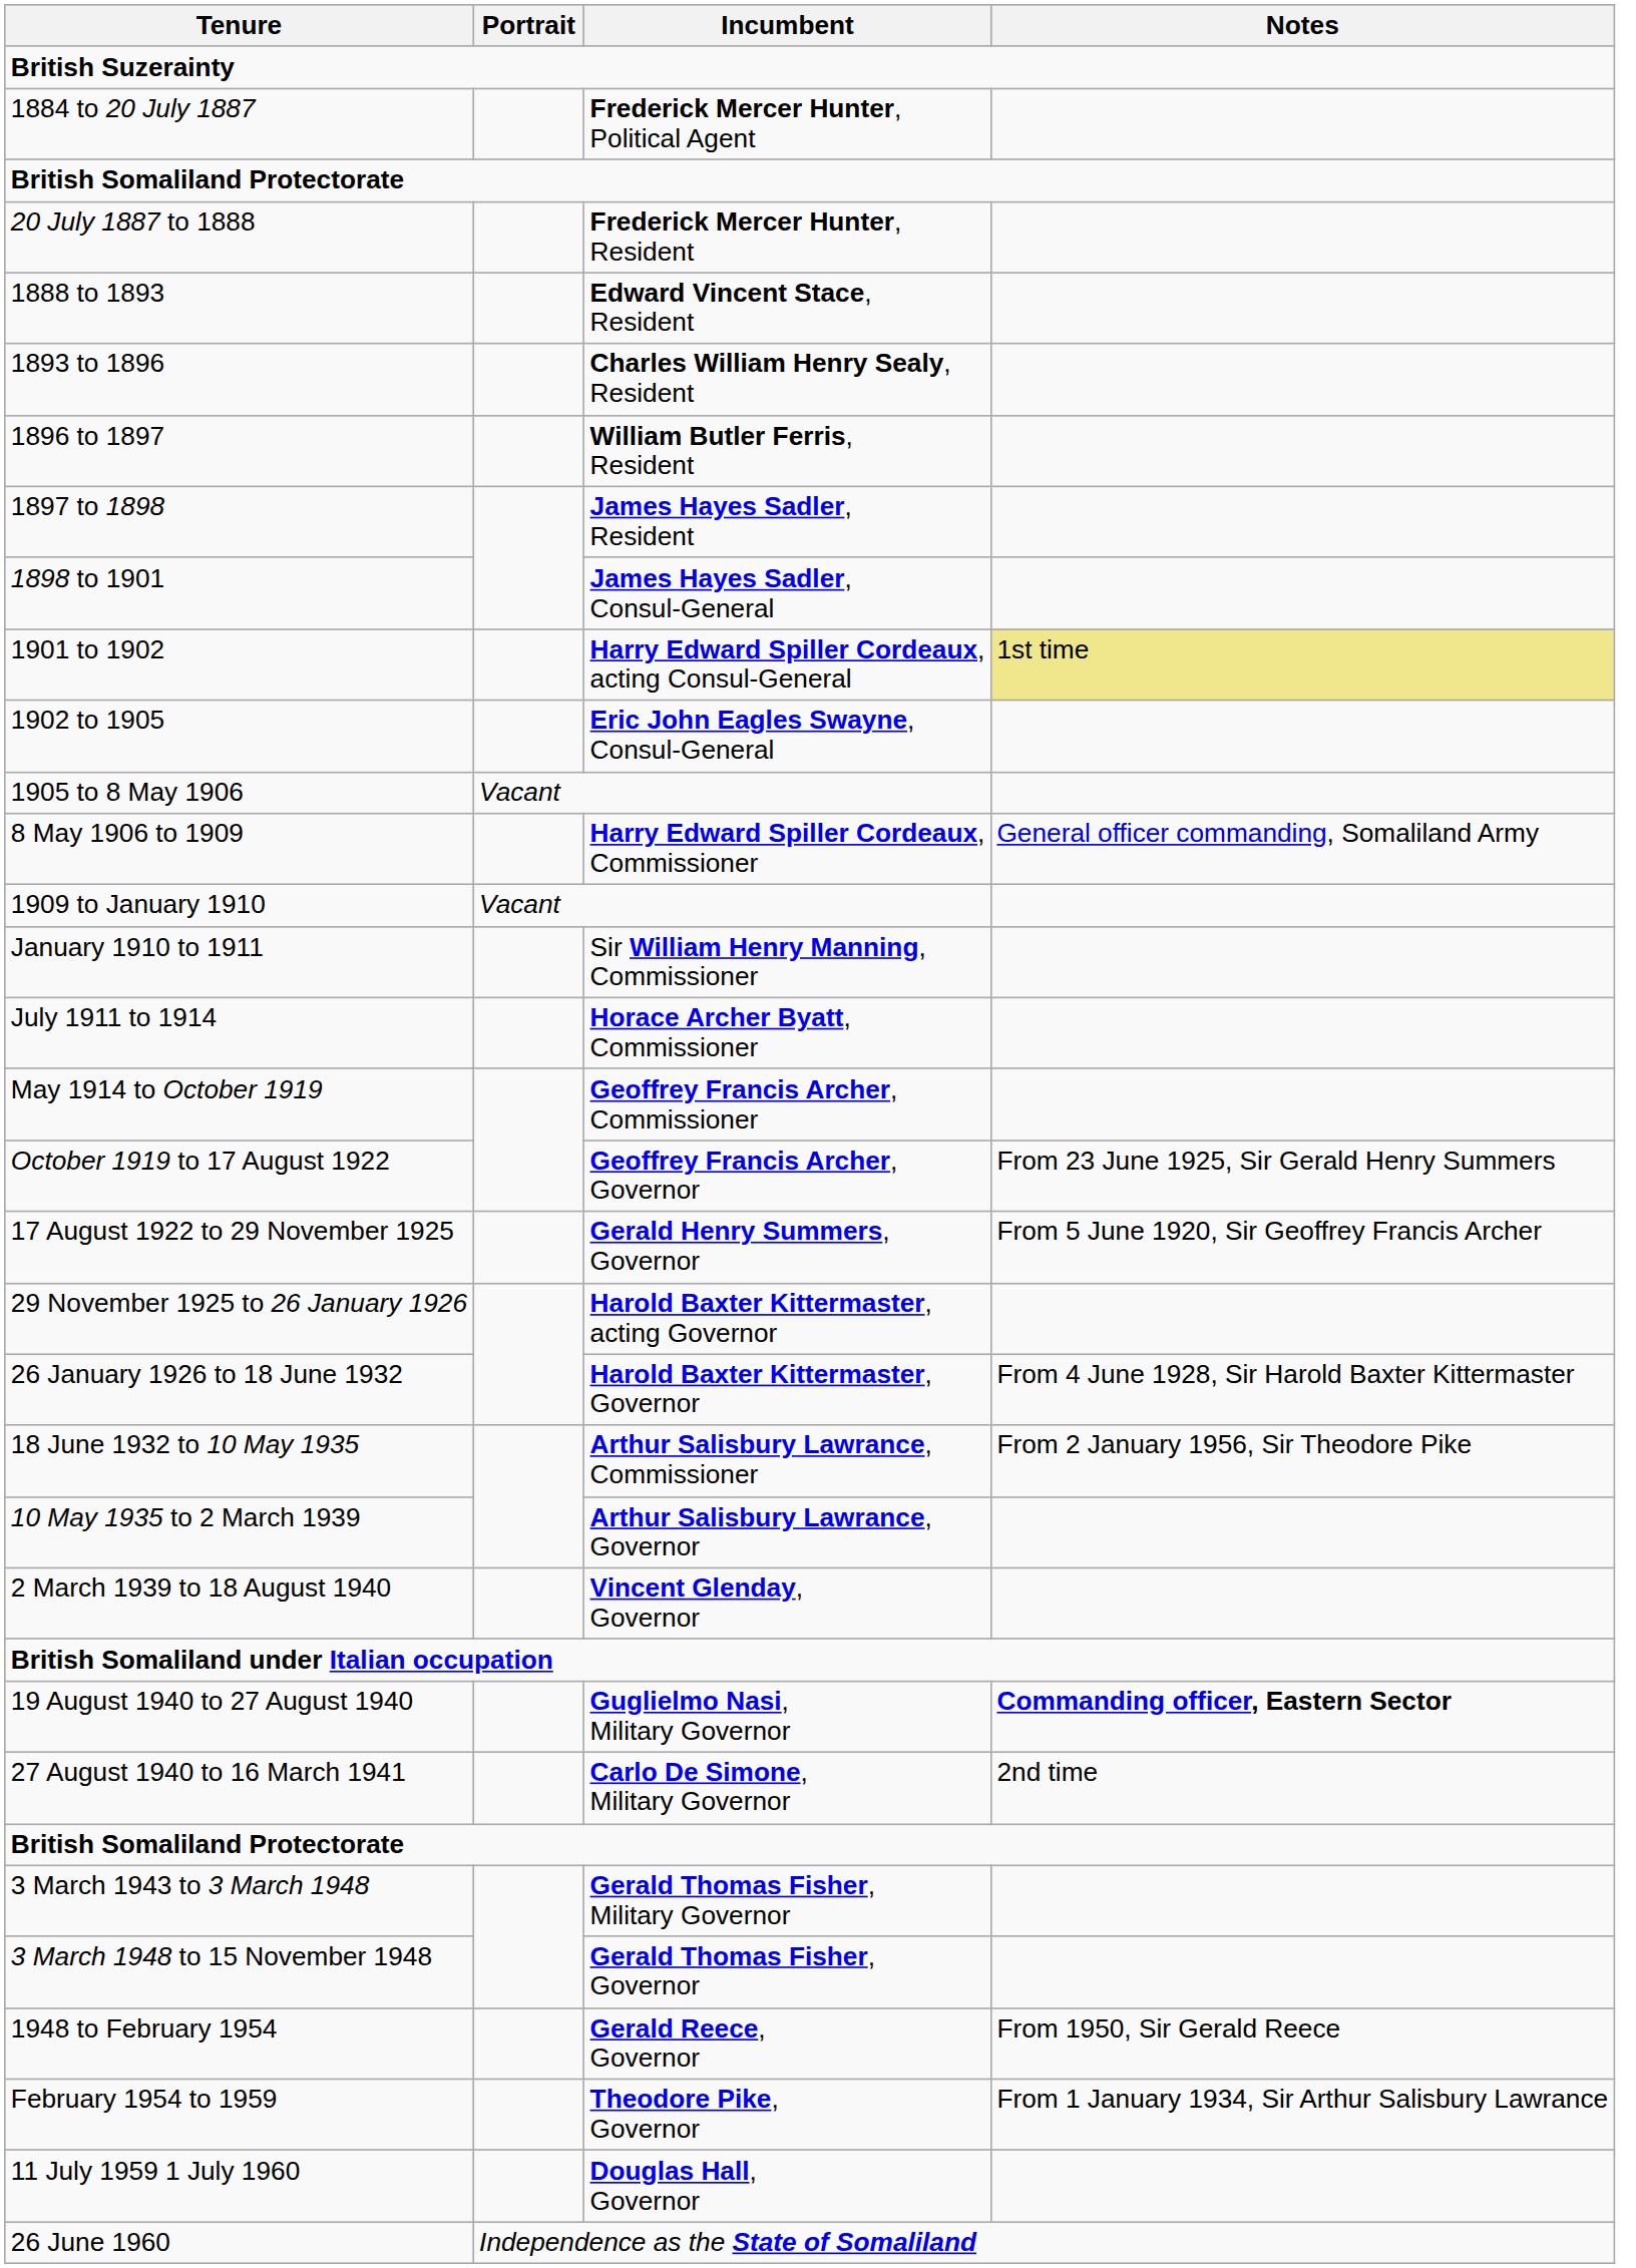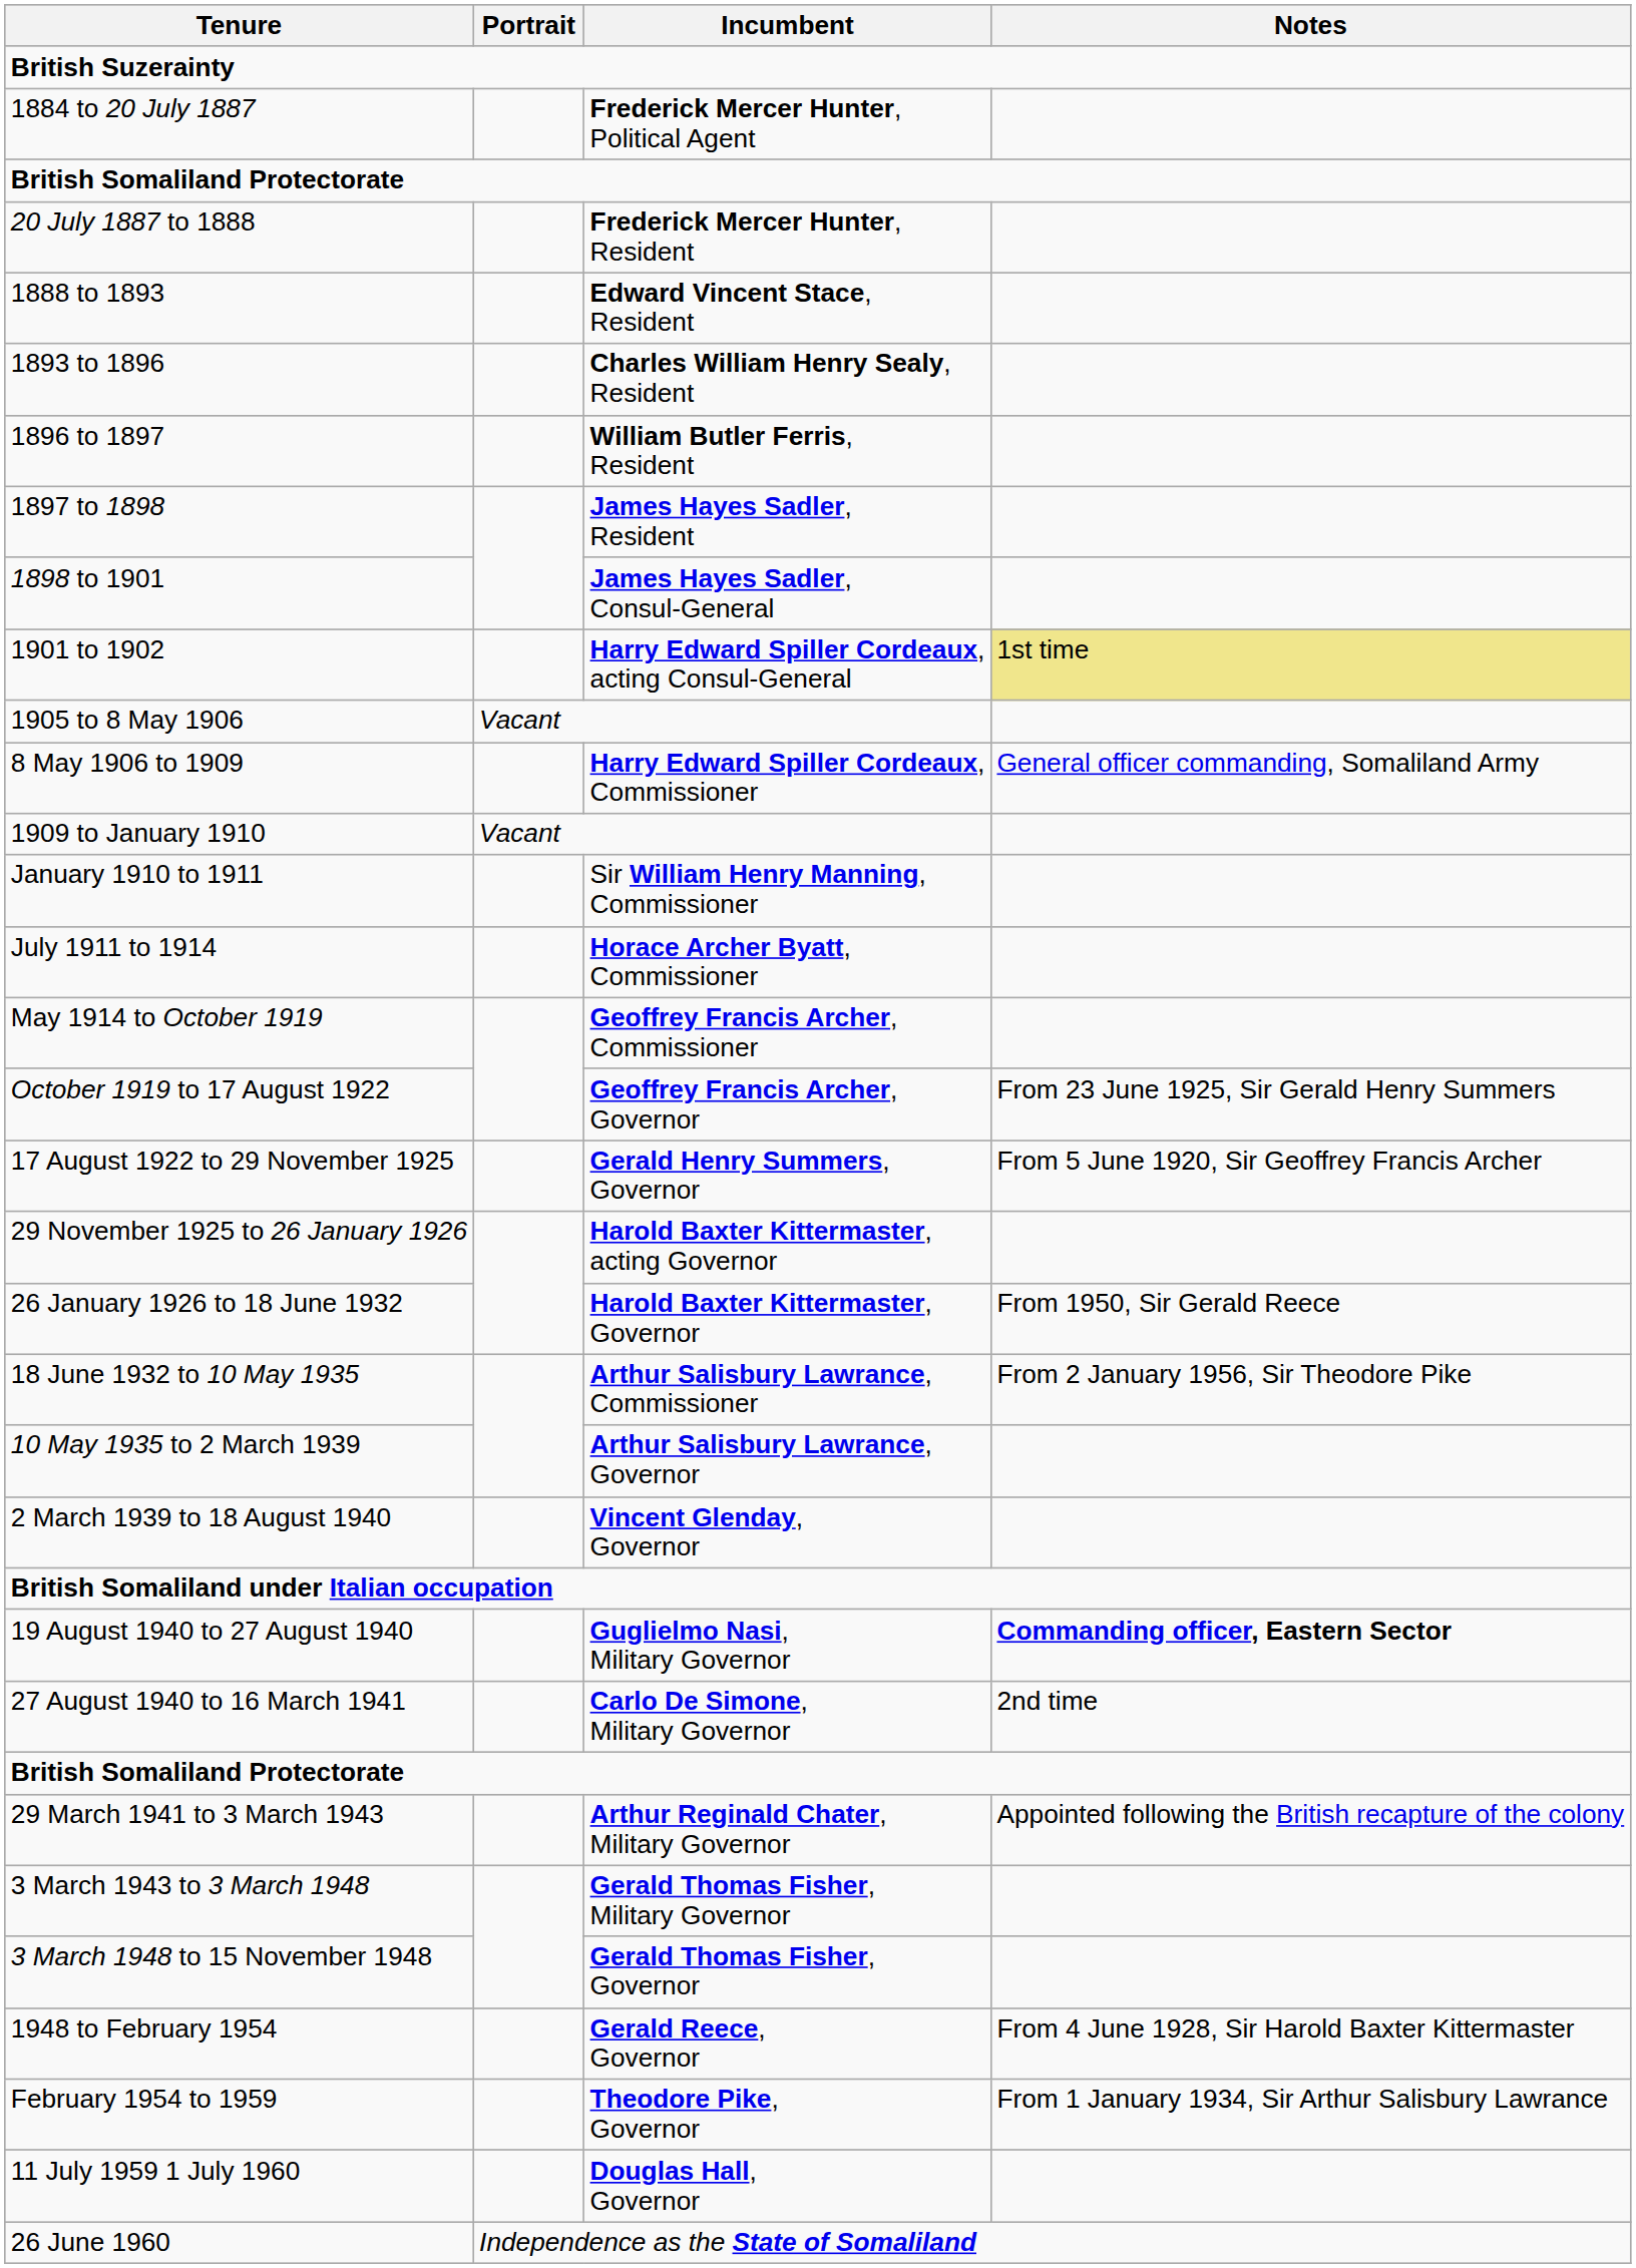 <table class="wikitable">
 <tr align=left>
 <th>Tenure</th>
 <th width=60px>Portrait</th>
 <th>Incumbent</th>
 <th>Notes</th>
 </tr>
 <tr valign=top>
 <td colspan="4"><strong>British Suzerainty</strong></td>
 </tr>
 <tr valign=top>
 <td>1884 to <em>20 July 1887</em></td>
 <td></td>
 <td><strong>Frederick Mercer Hunter</strong>, <br>Political Agent</td>
 <td></td>
 </tr>
 <tr valign=top>
 <td colspan="4"><strong>British Somaliland Protectorate</strong></td>
 </tr>
 <tr valign=top>
 <td><em>20 July 1887</em> to 1888</td>
 <td></td>
 <td><strong>Frederick Mercer Hunter</strong>, <br>Resident</td>
 <td></td>
 </tr>
 <tr valign=top>
 <td>1888 to 1893</td>
 <td></td>
 <td><strong>Edward Vincent Stace</strong>, <br>Resident</td>
 <td></td>
 </tr>
 <tr valign=top>
 <td>1893 to 1896</td>
 <td></td>
 <td><strong>Charles William Henry Sealy</strong>, <br>Resident</td>
 <td></td>
 </tr>
 <tr valign=top>
 <td>1896 to 1897</td>
 <td></td>
 <td><strong>William Butler Ferris</strong>, <br>Resident</td>
 <td></td>
 </tr>
 <tr valign=top>
 <td>1897 to <em>1898</em></td>
 <td rowspan=2></td>
 <td><strong><a href='#'>James Hayes Sadler</a></strong>, <br>Resident</td>
 <td></td>
 </tr>
 <tr valign=top>
 <td><em>1898</em> to 1901</td>
 <td><strong><a href='#'>James Hayes Sadler</a></strong>, <br>Consul-General</td>
 <td></td>
 </tr>
 <tr valign=top>
 <td>1901 to 1902</td>
 <td></td>
 <td><strong><a href='#'>Harry Edward Spiller Cordeaux</a></strong>, <br>acting Consul-General</td>
 <td style="background: khaki;">1st time</td>
 </tr>
 <tr valign=top>
-<td>1902 to 1905</td>
-<td></td>
-<td><strong><a href='#'>Eric John Eagles Swayne</a></strong>, <br>Consul-General</td>
-<td></td>
-</tr>
-<tr valign=top>
 <td>1905 to 8 May 1906</td>
 <td colspan=2><em>Vacant</em></td>
 <td></td>
 </tr>
 <tr valign=top>
 <td>8 May 1906 to 1909</td>
 <td></td>
 <td><strong><a href='#'>Harry Edward Spiller Cordeaux</a></strong>, <br>Commissioner</td>
 <td><a href='#'>General officer commanding</a>, Somaliland Army</td>
 </tr>
 <tr valign=top>
 <td>1909 to January 1910</td>
 <td colspan=2><em>Vacant</em></td>
 <td></td>
 </tr>
 <tr valign=top>
 <td>January 1910 to 1911</td>
 <td></td>
 <td>Sir <strong><a href='#'>William Henry Manning</a></strong>, <br>Commissioner</td>
 <td></td>
 </tr>
 <tr valign=top>
 <td>July 1911 to 1914</td>
 <td></td>
 <td><strong><a href='#'>Horace Archer Byatt</a></strong>, <br>Commissioner</td>
 <td></td>
 </tr>
 <tr valign=top>
 <td>May 1914 to <em>October 1919</em></td>
 <td rowspan=2></td>
 <td><strong><a href='#'>Geoffrey Francis Archer</a></strong>, <br>Commissioner</td>
 <td></td>
 </tr>
 <tr valign=top>
 <td><em>October 1919</em> to 17 August 1922</td>
 <td><strong><a href='#'>Geoffrey Francis Archer</a></strong>, <br>Governor</td>
 <td>From 23 June 1925, Sir Gerald Henry Summers</td>
 </tr>
 <tr valign=top>
 <td>17 August 1922 to 29 November 1925</td>
 <td></td>
 <td><strong><a href='#'>Gerald Henry Summers</a></strong>, <br>Governor</td>
 <td>From 5 June 1920, Sir Geoffrey Francis Archer</td>
 </tr>
 <tr valign=top>
 <td>29 November 1925 to <em>26 January 1926</em></td>
 <td rowspan=2></td>
 <td><strong><a href='#'>Harold Baxter Kittermaster</a></strong>, <br>acting Governor</td>
 <td></td>
 </tr>
 <tr valign=top>
 <td>26 January 1926 to 18 June 1932</td>
 <td><strong><a href='#'>Harold Baxter Kittermaster</a></strong>, <br>Governor</td>
-<td>From 4 June 1928, Sir Harold Baxter Kittermaster</td>
+<td>From 1950, Sir Gerald Reece</td>
 </tr>
 <tr valign=top>
 <td>18 June 1932 to <em>10 May 1935</em></td>
 <td rowspan=2></td>
 <td><strong><a href='#'>Arthur Salisbury Lawrance</a></strong>, <br>Commissioner</td>
 <td>From 2 January 1956, Sir Theodore Pike</td>
 </tr>
 <tr valign=top>
 <td><em>10 May 1935</em> to 2 March 1939</td>
 <td><strong><a href='#'>Arthur Salisbury Lawrance</a></strong>, <br>Governor</td>
 <td></td>
 </tr>
 <tr valign=top>
 <td>2 March 1939 to 18 August 1940</td>
 <td></td>
 <td><strong><a href='#'>Vincent Glenday</a></strong>, <br>Governor</td>
 <td></td>
 </tr>
 <tr valign=top>
 <td colspan="4"><strong>British Somaliland under <a href='#'>Italian occupation</a></strong></td>
 </tr>
 <tr valign=top>
 <td>19 August 1940 to 27 August 1940</td>
 <td></td>
 <td><strong><a href='#'>Guglielmo Nasi</a></strong>, <br>Military Governor</td>
 <td><strong><a href='#'>Commanding officer</a>, Eastern Sector</strong></td>
 </tr>
 <tr valign=top>
 <td>27 August 1940 to 16 March 1941</td>
 <td></td>
 <td><strong><a href='#'>Carlo De Simone</a></strong>, <br>Military Governor</td>
 <td>2nd time</td>
 </tr>
 <tr valign=top>
 <td colspan="4"><strong>British Somaliland Protectorate</strong></td>
 </tr>
 <tr valign=top>
+<td>29 March 1941 to 3 March 1943</td>
+<td></td>
+<td><strong><a href='#'>Arthur Reginald Chater</a></strong>, <br>Military Governor</td>
+<td>Appointed following the <a href='#'>British recapture of the colony</a></td>
+</tr>
+<tr valign=top>
 <td>3 March 1943 to <em>3 March 1948</em></td>
 <td rowspan=2></td>
 <td><strong><a href='#'>Gerald Thomas Fisher</a></strong>, <br>Military Governor</td>
 <td></td>
 </tr>
 <tr valign=top>
 <td><em>3 March 1948</em> to 15 November 1948</td>
 <td><strong><a href='#'>Gerald Thomas Fisher</a></strong>, <br>Governor</td>
 <td></td>
 </tr>
 <tr valign=top>
 <td>1948 to February 1954</td>
 <td></td>
 <td><strong><a href='#'>Gerald Reece</a></strong>, <br>Governor</td>
-<td>From 1950, Sir Gerald Reece</td>
+<td>From 4 June 1928, Sir Harold Baxter Kittermaster</td>
 </tr>
 <tr valign=top>
 <td>February 1954 to 1959</td>
 <td></td>
 <td><strong><a href='#'>Theodore Pike</a></strong>, <br>Governor</td>
 <td>From 1 January 1934, Sir Arthur Salisbury Lawrance</td>
 </tr>
 <tr valign=top>
 <td>11 July 1959 1 July 1960</td>
 <td></td>
 <td><strong><a href='#'>Douglas Hall</a></strong>, <br>Governor</td>
 <td></td>
 </tr>
 <tr valign=top>
 <td>26 June 1960</td>
 <td colspan="3"><em>Independence as the <strong><a href='#'>State of Somaliland</a><strong><em></td>
 </tr>
 </table>
